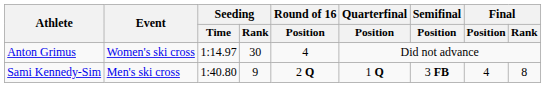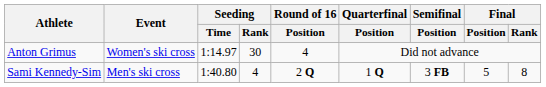 <table class="wikitable" style="font-size:90%">
 <tr>
 <th rowspan="2">Athlete</th>
 <th rowspan="2">Event</th>
 <th colspan="2">Seeding</th>
 <th>Round of 16</th>
 <th>Quarterfinal</th>
 <th>Semifinal</th>
 <th colspan="2">Final</th>
 </tr>
 <tr style="font-size:95%">
 <th>Time</th>
 <th>Rank</th>
 <th>Position</th>
 <th>Position</th>
 <th>Position</th>
 <th>Position</th>
 <th>Rank</th>
 </tr>
 <tr align="center">
 <td align="left"><a href='#'>Anton Grimus</a></td>
 <td><a href='#'>Women's ski cross</a></td>
 <td>1:14.97</td>
 <td>30</td>
 <td>4</td>
 <td colspan=4>Did not advance</td>
 </tr>
 <tr align="center">
 <td align="left"><a href='#'>Sami Kennedy-Sim</a></td>
 <td align="left"><a href='#'>Men's ski cross</a></td>
 <td>1:40.80</td>
-<td>9</td>
+<td>4</td>
 <td>2 <strong>Q</strong></td>
 <td>1 <strong>Q</strong></td>
 <td>3 <strong>FB</strong></td>
-<td>4</td>
+<td>5</td>
 <td>8</td>
 </tr>
 </table>
